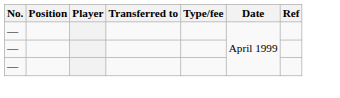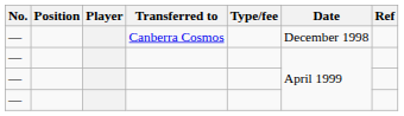 <table class="wikitable plainrowheaders sortable" style="text-align:center; text-align:left">
 <tr>
 <th scope="col">No.</th>
 <th scope="col">Position</th>
 <th scope="col">Player</th>
 <th scope="col">Transferred to</th>
 <th scope="col">Type/fee</th>
 <th scope="col">Date</th>
 <th scope="col" class="unsortable">Ref</th>
+</tr>
+<tr>
+<td>—</td>
+<td></td>
+<th scope="row"></th>
+<td><a href='#'>Canberra Cosmos</a></td>
+<td></td>
+<td>December 1998</td>
+<td></td>
 </tr>
 <tr>
 <td>—</td>
 <td></td>
 <th scope="row"></th>
 <td></td>
 <td></td>
 <td rowspan="3">April 1999</td>
 <td></td>
 </tr>
 <tr>
 <td>—</td>
 <td></td>
 <th scope="row"></th>
 <td></td>
 <td></td>
 <td></td>
 </tr>
 <tr>
 <td>—</td>
 <td></td>
 <th scope="row"></th>
 <td></td>
 <td></td>
 <td></td>
 </tr>
 </table>
